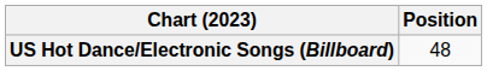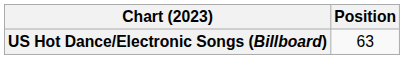 <table class="wikitable plainrowheaders" style="text-align:center">
 <tr>
 <th scope="col">Chart (2023)</th>
 <th scope="col">Position</th>
 </tr>
 <tr>
 <th scope="row">US Hot Dance/Electronic Songs (<em>Billboard</em>)</th>
-<td>48</td>
+<td>63</td>
 </tr>
 </table>
